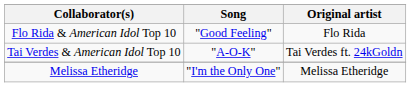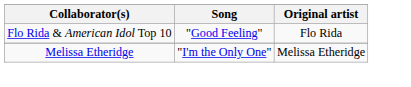 <table class="wikitable" style ="text-align:center;">
 <tr>
 </tr>
 <tr>
 <th>Collaborator(s)</th>
 <th>Song</th>
 <th>Original artist</th>
 </tr>
 <tr>
 <td><a href='#'>Flo Rida</a> & <em>American Idol</em> Top 10</td>
 <td>"<a href='#'>Good Feeling</a>"</td>
 <td>Flo Rida</td>
 </tr>
 <tr>
-<td><a href='#'>Tai Verdes</a> & <em>American Idol</em> Top 10</td>
-<td>"<a href='#'>A-O-K</a>"</td>
-<td>Tai Verdes ft. <a href='#'>24kGoldn</a></td>
-</tr>
-<tr>
 </tr>
 <tr>
 <td><a href='#'>Melissa Etheridge</a></td>
 <td>"<a href='#'>I'm the Only One</a>"</td>
 <td>Melissa Etheridge</td>
 </tr>
 </table>
